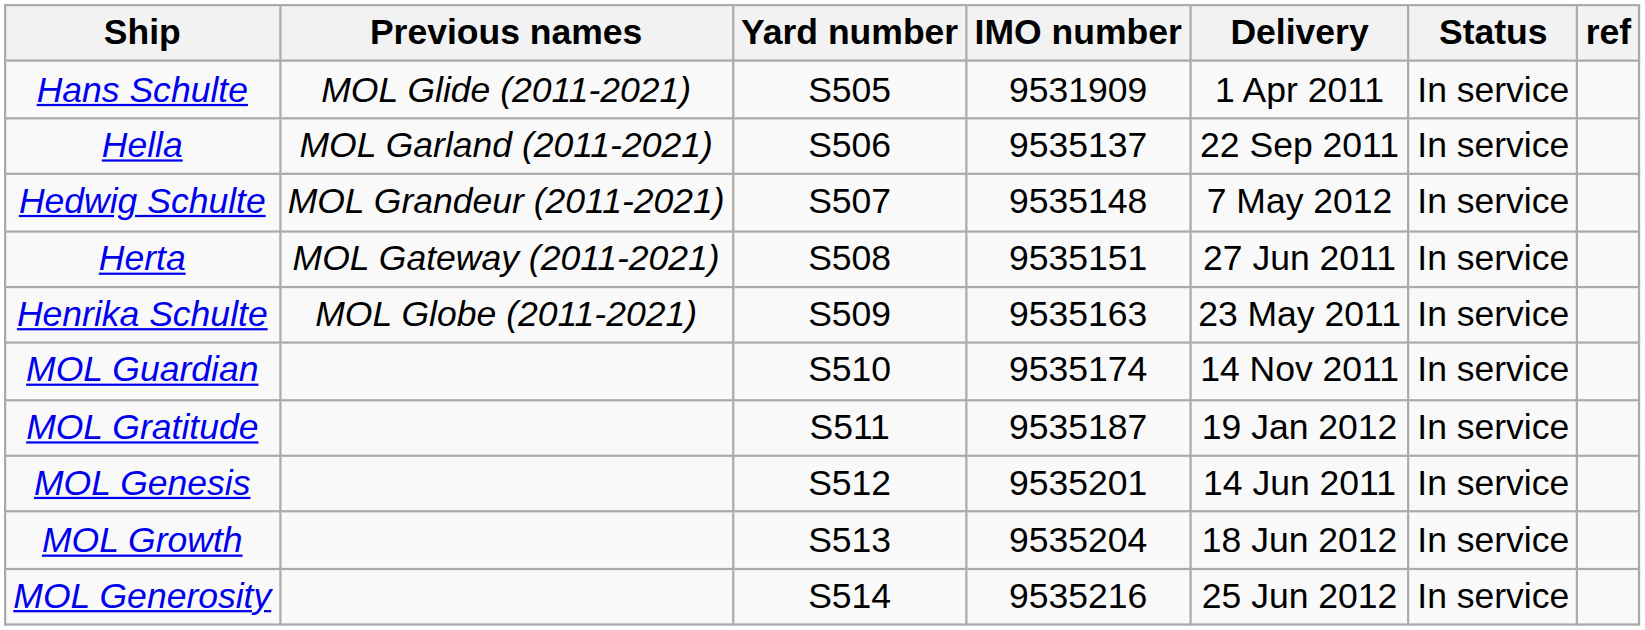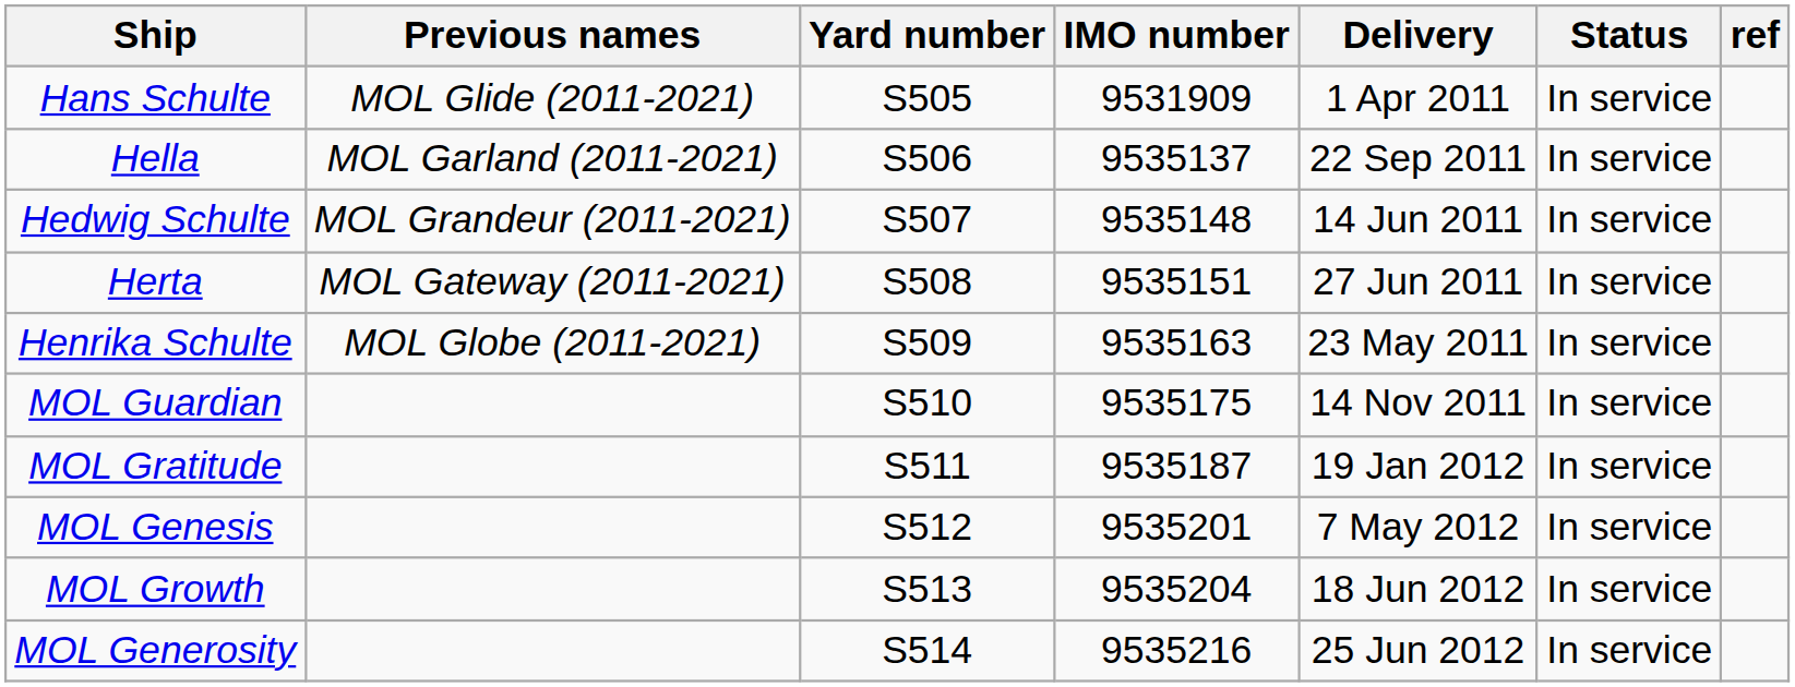 <table class="wikitable" style="text-align:center">
 <tr>
 <th>Ship</th>
 <th>Previous names</th>
 <th>Yard number</th>
 <th>IMO number</th>
 <th>Delivery</th>
 <th>Status</th>
 <th>ref</th>
 </tr>
 <tr>
 <td><em><a href='#'>Hans Schulte</a></em></td>
 <td><em>MOL Glide (2011-2021)</em></td>
 <td>S505</td>
 <td>9531909</td>
 <td>1 Apr 2011</td>
 <td>In service</td>
 <td></td>
 </tr>
 <tr>
 <td><em><a href='#'>Hella</a></em></td>
 <td><em>MOL Garland (2011-2021)</em></td>
 <td>S506</td>
 <td>9535137</td>
 <td>22 Sep 2011</td>
 <td>In service</td>
 <td></td>
 </tr>
 <tr>
 <td><em><a href='#'>Hedwig Schulte</a></em></td>
 <td><em>MOL Grandeur (2011-2021)</em></td>
 <td>S507</td>
 <td>9535148</td>
-<td>7 May 2012</td>
+<td>14 Jun 2011</td>
 <td>In service</td>
 <td></td>
 </tr>
 <tr>
 <td><em><a href='#'>Herta</a></em></td>
 <td><em>MOL Gateway (2011-2021)</em></td>
 <td>S508</td>
 <td>9535151</td>
 <td>27 Jun 2011</td>
 <td>In service</td>
 <td></td>
 </tr>
 <tr>
 <td><em><a href='#'>Henrika Schulte</a></em></td>
 <td><em>MOL Globe (2011-2021)</em></td>
 <td>S509</td>
 <td>9535163</td>
 <td>23 May 2011</td>
 <td>In service</td>
 <td></td>
 </tr>
 <tr>
 <td><em><a href='#'>MOL Guardian</a></em></td>
 <td></td>
 <td>S510</td>
-<td>9535174</td>
+<td>9535175</td>
 <td>14 Nov 2011</td>
 <td>In service</td>
 <td></td>
 </tr>
 <tr>
 <td><em><a href='#'>MOL Gratitude</a></em></td>
 <td></td>
 <td>S511</td>
 <td>9535187</td>
 <td>19 Jan 2012</td>
 <td>In service</td>
 <td></td>
 </tr>
 <tr>
 <td><em><a href='#'>MOL Genesis</a></em></td>
 <td></td>
 <td>S512</td>
 <td>9535201</td>
-<td>14 Jun 2011</td>
+<td>7 May 2012</td>
 <td>In service</td>
 <td></td>
 </tr>
 <tr>
 <td><em><a href='#'>MOL Growth</a></em></td>
 <td></td>
 <td>S513</td>
 <td>9535204</td>
 <td>18 Jun 2012</td>
 <td>In service</td>
 <td></td>
 </tr>
 <tr>
 <td><em><a href='#'>MOL Generosity</a></em></td>
 <td></td>
 <td>S514</td>
 <td>9535216</td>
 <td>25 Jun 2012</td>
 <td>In service</td>
 <td></td>
 </tr>
 </table>
